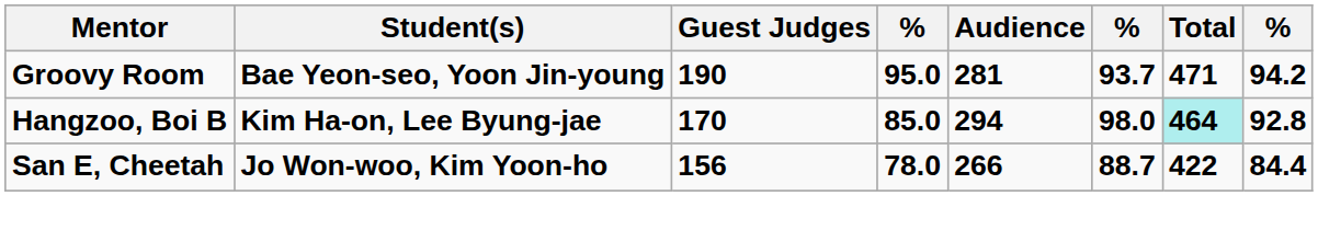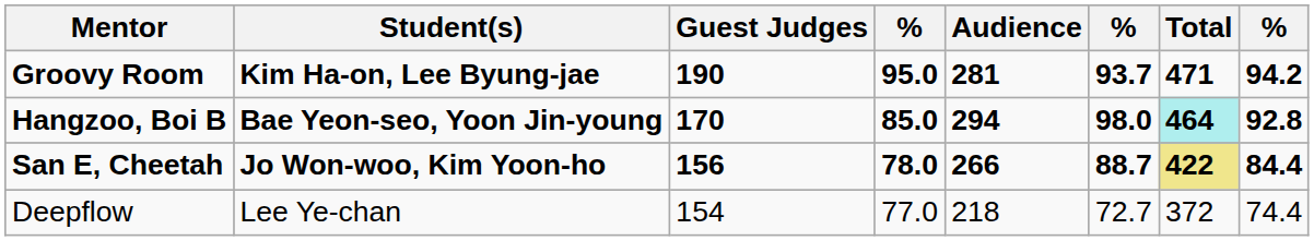 <table class="wikitable">
 <tr>
 <th>Mentor</th>
 <th>Student(s)</th>
 <th>Guest Judges</th>
 <th>%</th>
 <th>Audience</th>
 <th>%</th>
 <th>Total</th>
 <th>%</th>
 </tr>
 <tr>
 <td><strong>Groovy Room</strong></td>
-<td><strong>Bae Yeon-seo, Yoon Jin-young</strong></td>
+<td><strong>Kim Ha-on, Lee Byung-jae</strong></td>
 <td><strong>190</strong></td>
 <td><strong>95.0</strong></td>
 <td><strong>281</strong></td>
 <td><strong>93.7</strong></td>
 <td><strong>471</strong></td>
 <td><strong>94.2</strong></td>
 </tr>
 <tr>
 <td><strong>Hangzoo, Boi B</strong></td>
-<td><strong>Kim Ha-on, Lee Byung-jae</strong></td>
+<td><strong>Bae Yeon-seo, Yoon Jin-young</strong></td>
 <td><strong>170</strong></td>
 <td><strong>85.0</strong></td>
 <td><strong>294</strong></td>
 <td><strong>98.0</strong></td>
 <td style="background: paleturquoise;"><strong>464</strong></td>
 <td><strong>92.8</strong></td>
 </tr>
 <tr>
 <td><strong>San E, Cheetah</strong></td>
 <td><strong>Jo Won-woo, Kim Yoon-ho</strong></td>
 <td><strong>156</strong></td>
 <td><strong>78.0</strong></td>
 <td><strong>266</strong></td>
 <td><strong>88.7</strong></td>
-<td><strong>422</strong></td>
+<td style="background: khaki;"><strong>422</strong></td>
 <td><strong>84.4</strong></td>
 </tr>
+<tr>
+<td>Deepflow</td>
+<td>Lee Ye-chan</td>
+<td>154</td>
+<td>77.0</td>
+<td>218</td>
+<td>72.7</td>
+<td>372</td>
+<td>74.4</td>
+</tr>
 </table>
